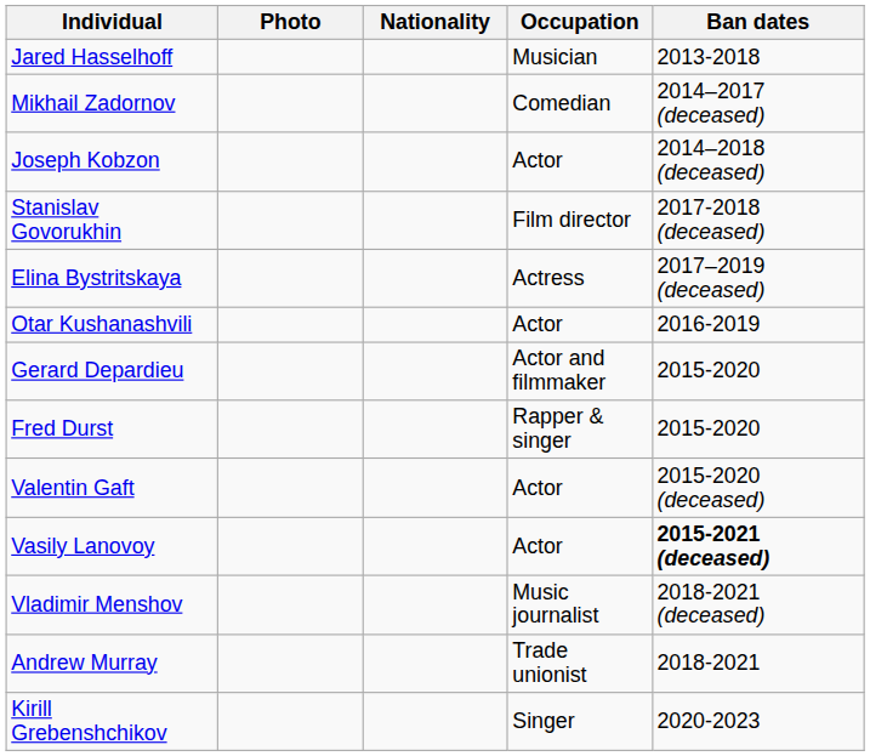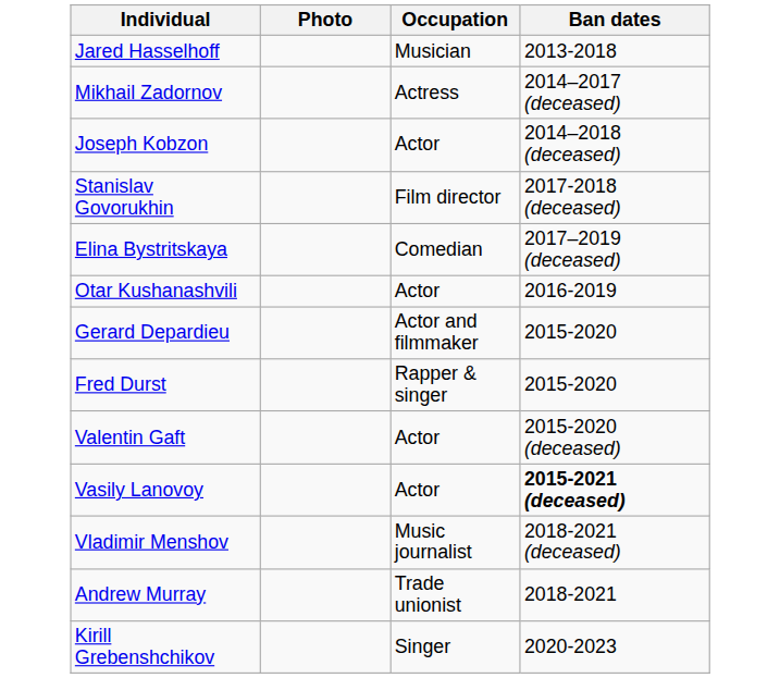 <table class="wikitable sortable" style="margin: 1em auto 1em auto">
 <tr>
 <th width=150>Individual</th>
 <th width="100">Photo</th>
-<th width=100>Nationality</th>
 <th width=100>Occupation</th>
 <th width=150>Ban dates</th>
 </tr>
 <tr>
 <td><a href='#'>Jared Hasselhoff</a></td>
-<td></td>
 <td></td>
 <td>Musician</td>
 <td>2013-2018</td>
 </tr>
 <tr>
 <td><a href='#'>Mikhail Zadornov</a></td>
 <td></td>
-<td></td>
-<td>Comedian</td>
+<td>Actress</td>
 <td>2014–2017 <em>(deceased)</em></td>
 </tr>
 <tr>
 <td><a href='#'>Joseph Kobzon</a></td>
-<td></td>
 <td></td>
 <td>Actor</td>
 <td>2014–2018 <em>(deceased)</em></td>
 </tr>
 <tr>
 <td><a href='#'>Stanislav Govorukhin</a></td>
 <td></td>
-<td></td>
 <td>Film director</td>
 <td>2017-2018 <em>(deceased)</em></td>
 </tr>
 <tr>
 <td><a href='#'>Elina Bystritskaya</a></td>
 <td></td>
-<td></td>
-<td>Actress</td>
+<td>Comedian</td>
 <td>2017–2019 <em>(deceased)</em></td>
 </tr>
 <tr>
 <td><a href='#'>Otar Kushanashvili</a></td>
-<td></td>
 <td></td>
 <td>Actor</td>
 <td>2016-2019</td>
 </tr>
 <tr>
 <td><a href='#'>Gerard Depardieu</a></td>
 <td></td>
-<td><br></td>
 <td>Actor and filmmaker</td>
 <td>2015-2020</td>
 </tr>
 <tr>
 <td><a href='#'>Fred Durst</a></td>
-<td></td>
 <td></td>
 <td>Rapper & singer</td>
 <td>2015-2020</td>
 </tr>
 <tr>
 <td><a href='#'>Valentin Gaft</a></td>
 <td></td>
-<td></td>
 <td>Actor</td>
 <td>2015-2020 <em>(deceased)</em></td>
 </tr>
 <tr>
 <td><a href='#'>Vasily Lanovoy</a></td>
-<td></td>
 <td></td>
 <td>Actor</td>
 <td><strong>2015-2021 <em>(deceased)</em></strong></td>
 </tr>
 <tr>
 <td><a href='#'>Vladimir Menshov</a></td>
 <td></td>
-<td></td>
 <td>Music journalist</td>
 <td>2018-2021 <em>(deceased)</em></td>
 </tr>
 <tr>
 <td><a href='#'>Andrew Murray</a></td>
-<td></td>
 <td></td>
 <td>Trade unionist</td>
 <td>2018-2021 </td>
 </tr>
 <tr>
 <td><a href='#'>Kirill Grebenshchikov</a></td>
 <td></td>
-<td></td>
 <td>Singer</td>
 <td>2020-2023 </td>
 </tr>
 </table>
